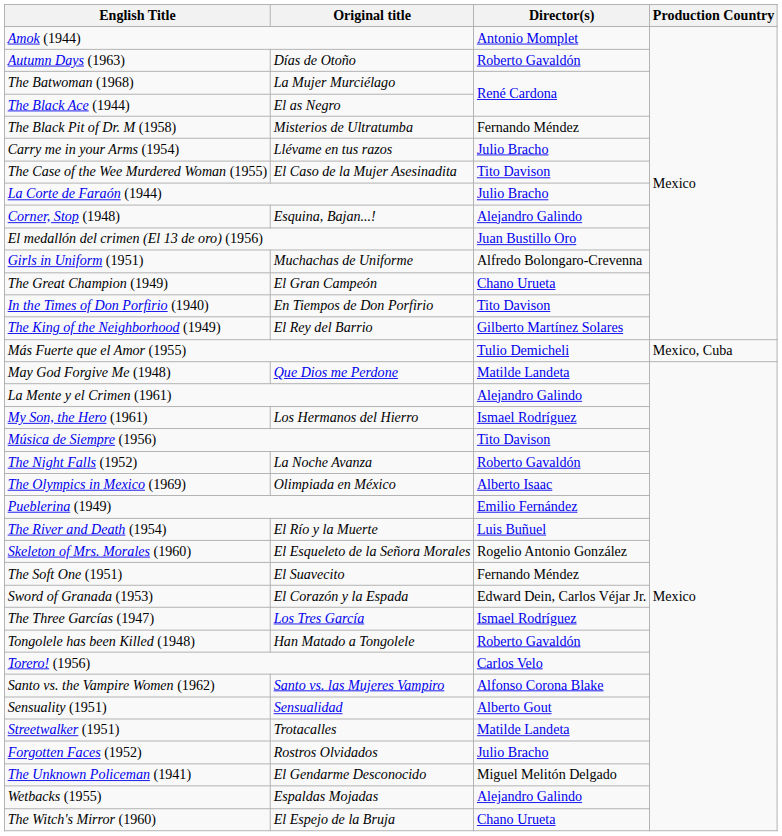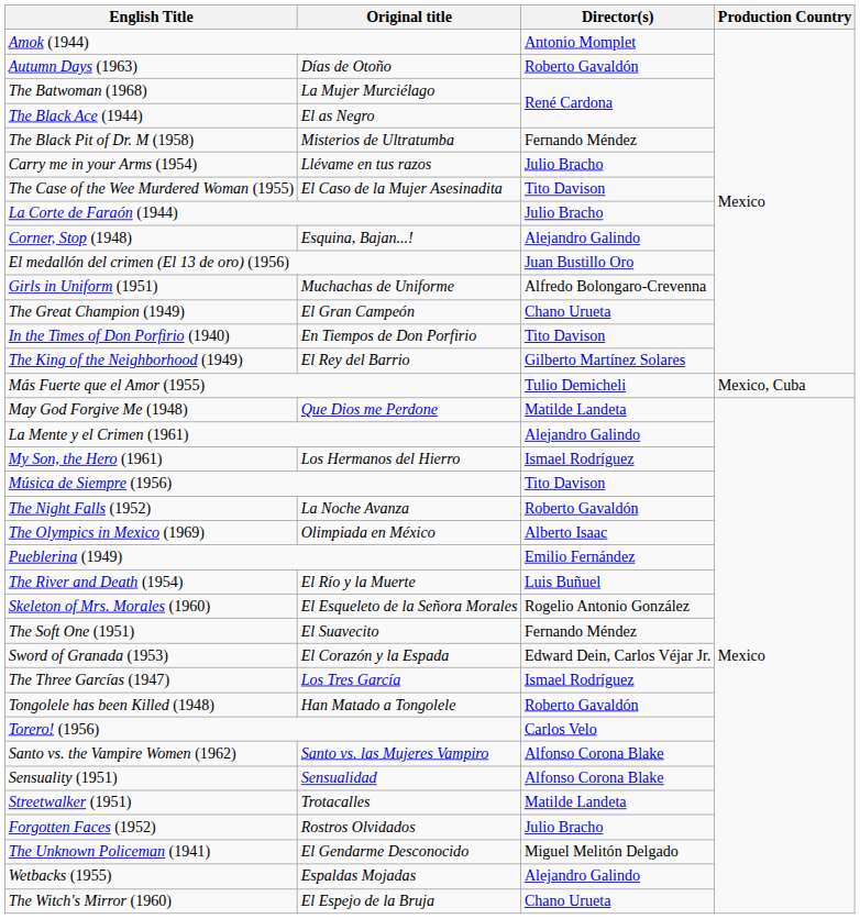 <table class="wikitable">
 <tr>
 <th>English Title</th>
 <th>Original title</th>
 <th>Director(s)</th>
 <th>Production Country</th>
 </tr>
 <tr>
 <td colspan="2"><em><a href='#'>Amok</a></em> (1944)</td>
 <td><a href='#'>Antonio Momplet</a></td>
 <td rowspan="14">Mexico</td>
 </tr>
 <tr>
 <td><em><a href='#'>Autumn Days</a></em> (1963)</td>
 <td><em>Días de Otoño</em></td>
 <td><a href='#'>Roberto Gavaldón</a></td>
 </tr>
 <tr>
 <td><em>The Batwoman</em> (1968)</td>
 <td><em>La Mujer Murciélago</em></td>
 <td rowspan="2"><a href='#'>René Cardona</a></td>
 </tr>
 <tr>
 <td><a href='#'><em>The Black Ace</em></a> (1944)</td>
 <td><em>El as Negro</em></td>
 </tr>
 <tr>
 <td><em>The Black Pit of Dr. M</em> (1958)</td>
 <td><em>Misterios de Ultratumba</em></td>
 <td>Fernando Méndez</td>
 </tr>
 <tr>
 <td><em>Carry me in your Arms</em> (1954)</td>
 <td><em>Llévame en tus razos</em></td>
 <td><a href='#'>Julio Bracho</a></td>
 </tr>
 <tr>
 <td><em>The Case of the Wee Murdered Woman</em> (1955)</td>
 <td><em>El Caso de la Mujer Asesinadita</em></td>
 <td><a href='#'>Tito Davison</a></td>
 </tr>
 <tr>
 <td colspan="2"><em><a href='#'>La Corte de Faraón</a></em> (1944)</td>
 <td><a href='#'>Julio Bracho</a></td>
 </tr>
 <tr>
 <td><em><a href='#'>Corner, Stop</a></em> (1948)</td>
 <td><em>Esquina, Bajan...!</em></td>
 <td><a href='#'>Alejandro Galindo</a></td>
 </tr>
 <tr>
 <td colspan="2"><em>El medallón del crimen (El 13 de oro)</em> (1956)</td>
 <td><a href='#'>Juan Bustillo Oro</a></td>
 </tr>
 <tr>
 <td><a href='#'><em>Girls in Uniform</em></a> (1951)</td>
 <td><em>Muchachas de Uniforme</em></td>
 <td>Alfredo Bolongaro-Crevenna</td>
 </tr>
 <tr>
 <td><em>The Great Champion</em> (1949)</td>
 <td><em>El Gran Campeón</em></td>
 <td><a href='#'>Chano Urueta</a></td>
 </tr>
 <tr>
 <td><em><a href='#'>In the Times of Don Porfirio</a></em> (1940)</td>
 <td><em>En Tiempos de Don Porfirio</em></td>
 <td><a href='#'>Tito Davison</a></td>
 </tr>
 <tr>
 <td><em><a href='#'>The King of the Neighborhood</a></em> (1949)</td>
 <td><em>El Rey del Barrio</em></td>
 <td><a href='#'>Gilberto Martínez Solares</a></td>
 </tr>
 <tr>
 <td colspan="2"><em>Más Fuerte que el Amor</em> (1955)</td>
 <td><a href='#'>Tulio Demicheli</a></td>
 <td>Mexico, Cuba</td>
 </tr>
 <tr>
 <td><em>May God Forgive Me</em> (1948)</td>
 <td><em><a href='#'>Que Dios me Perdone</a></em></td>
 <td><a href='#'>Matilde Landeta</a></td>
 <td rowspan="21">Mexico</td>
 </tr>
 <tr>
 <td colspan="2"><em>La Mente y el Crimen</em> (1961)</td>
 <td><a href='#'>Alejandro Galindo</a></td>
 </tr>
 <tr>
 <td><em><a href='#'>My Son, the Hero</a></em> (1961)</td>
 <td><em>Los Hermanos del Hierro</em></td>
 <td><a href='#'>Ismael Rodríguez</a></td>
 </tr>
 <tr>
 <td colspan="2"><a href='#'><em>Música de Siempre</em></a> (1956)</td>
 <td><a href='#'>Tito Davison</a></td>
 </tr>
 <tr>
 <td><em><a href='#'>The Night Falls</a></em> (1952)</td>
 <td><em>La Noche Avanza</em></td>
 <td><a href='#'>Roberto Gavaldón</a></td>
 </tr>
 <tr>
 <td><em><a href='#'>The Olympics in Mexico</a></em> (1969)</td>
 <td><em>Olimpiada en México</em></td>
 <td><a href='#'>Alberto Isaac</a></td>
 </tr>
 <tr>
 <td colspan="2"><em><a href='#'>Pueblerina</a></em> (1949)</td>
 <td><a href='#'>Emilio Fernández</a></td>
 </tr>
 <tr>
 <td><em><a href='#'>The River and Death</a></em> (1954)</td>
 <td><em>El Río y la Muerte</em></td>
 <td><a href='#'>Luis Buñuel</a></td>
 </tr>
 <tr>
 <td><em><a href='#'>Skeleton of Mrs. Morales</a></em> (1960)</td>
 <td><em>El Esqueleto de la Señora Morales</em></td>
 <td>Rogelio Antonio González</td>
 </tr>
 <tr>
 <td><em>The Soft One</em> (1951)</td>
 <td><em>El Suavecito</em></td>
 <td>Fernando Méndez</td>
 </tr>
 <tr>
 <td><em>Sword of Granada</em> (1953)</td>
 <td><em>El Corazón y la Espada</em></td>
 <td>Edward Dein, Carlos Véjar Jr.</td>
 </tr>
 <tr>
 <td><em>The Three Garcías</em> (1947)</td>
 <td><em><a href='#'>Los Tres García</a></em></td>
 <td><a href='#'>Ismael Rodríguez</a></td>
 </tr>
 <tr>
 <td><em>Tongolele has been Killed</em> (1948)</td>
 <td><em>Han Matado a Tongolele</em></td>
 <td><a href='#'>Roberto Gavaldón</a></td>
 </tr>
 <tr>
 <td colspan="2"><a href='#'><em>Torero!</em></a> (1956)</td>
 <td><a href='#'>Carlos Velo</a></td>
 </tr>
 <tr>
 <td><em>Santo vs. the Vampire Women</em> (1962)</td>
 <td><em><a href='#'>Santo vs. las Mujeres Vampiro</a></em></td>
 <td><a href='#'>Alfonso Corona Blake</a></td>
 </tr>
 <tr>
 <td><em>Sensuality</em> (1951)</td>
 <td><em><a href='#'>Sensualidad</a></em></td>
-<td><a href='#'>Alberto Gout</a></td>
+<td><a href='#'>Alfonso Corona Blake</a></td>
 </tr>
 <tr>
 <td><a href='#'><em>Streetwalker</em></a> (1951)</td>
 <td><em>Trotacalles</em></td>
 <td><a href='#'>Matilde Landeta</a></td>
 </tr>
 <tr>
 <td><a href='#'><em>Forgotten Faces</em></a> (1952)</td>
 <td><em>Rostros Olvidados</em></td>
 <td><a href='#'>Julio Bracho</a></td>
 </tr>
 <tr>
 <td><em><a href='#'>The Unknown Policeman</a></em> (1941)</td>
 <td><em>El Gendarme Desconocido</em></td>
 <td>Miguel Melitón Delgado</td>
 </tr>
 <tr>
 <td><em>Wetbacks</em> (1955)</td>
 <td><em>Espaldas Mojadas</em></td>
 <td><a href='#'>Alejandro Galindo</a></td>
 </tr>
 <tr>
 <td><em>The Witch's Mirror</em> (1960)</td>
 <td><em>El Espejo de la Bruja</em></td>
 <td><a href='#'>Chano Urueta</a></td>
 </tr>
 </table>
